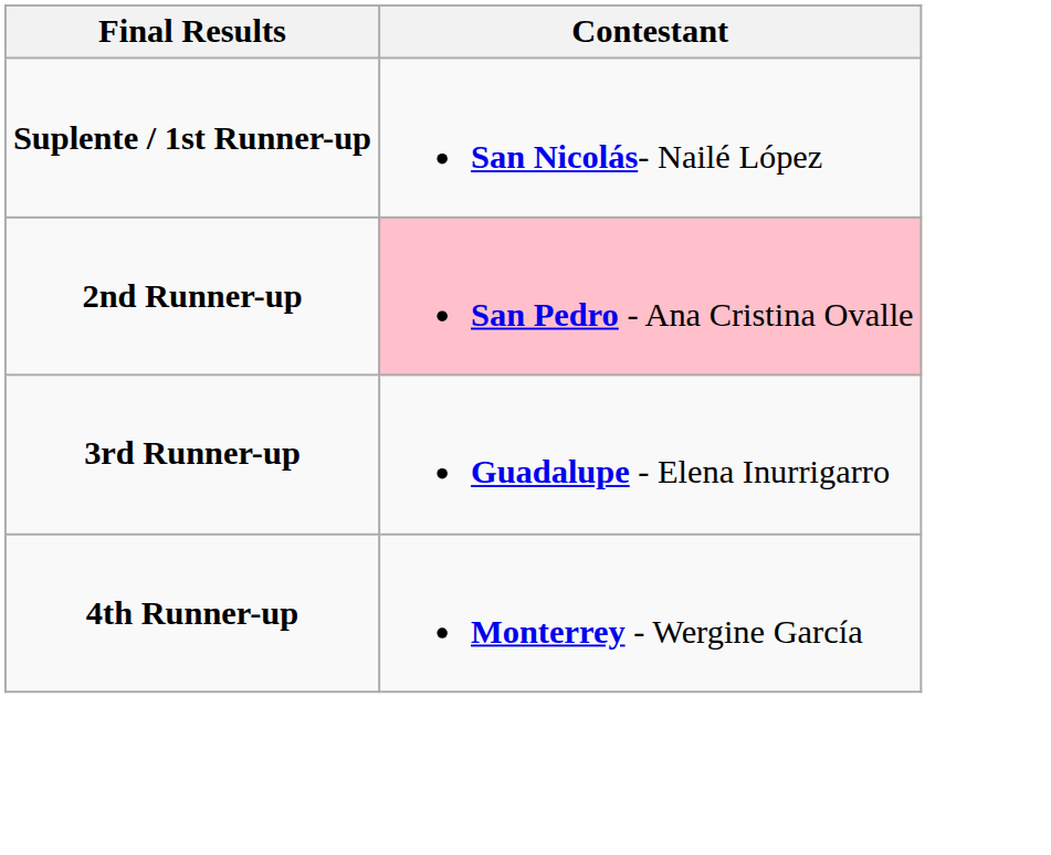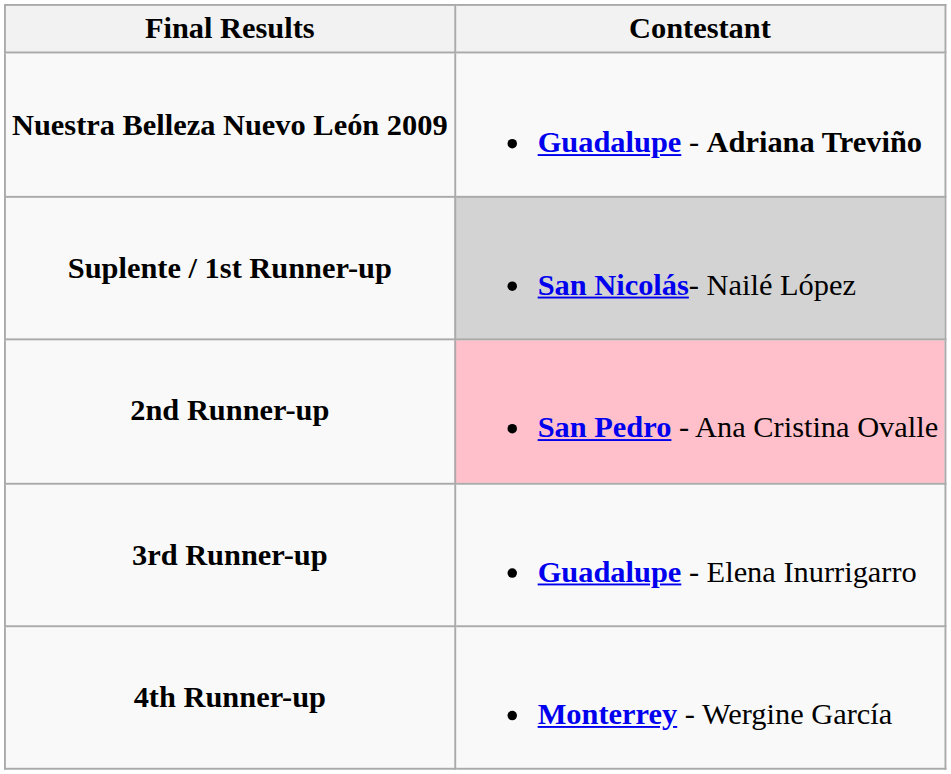 <table class="wikitable">
 <tr>
 <th>Final Results</th>
 <th>Contestant</th>
 </tr>
 <tr>
+<td align="center"><strong>Nuestra Belleza Nuevo León 2009</strong></td>
+<td><br><ul><li><strong><a href='#'>Guadalupe</a></strong> - <strong>Adriana Treviño</strong></li></ul></td>
+</tr>
+<tr>
 <td align="center"><strong>Suplente / 1st Runner-up</strong></td>
-<td><br><ul><li><strong><a href='#'>San Nicolás</a></strong>- Nailé López</li></ul></td>
+<td style="background: lightgrey;"><br><ul><li><strong><a href='#'>San Nicolás</a></strong>- Nailé López</li></ul></td>
 </tr>
 <tr>
 <td align="center"><strong>2nd Runner-up</strong></td>
 <td style="background: pink;"><br><ul><li><strong><a href='#'>San Pedro</a></strong> - Ana Cristina Ovalle</li></ul></td>
 </tr>
 <tr>
 <td align="center"><strong>3rd Runner-up</strong></td>
 <td><br><ul><li><strong><a href='#'>Guadalupe</a></strong> - Elena Inurrigarro</li></ul></td>
 </tr>
 <tr>
 <td align="center"><strong>4th Runner-up</strong></td>
 <td><br><ul><li><strong><a href='#'>Monterrey</a></strong> - Wergine García</li></ul></td>
 </tr>
 </table>
